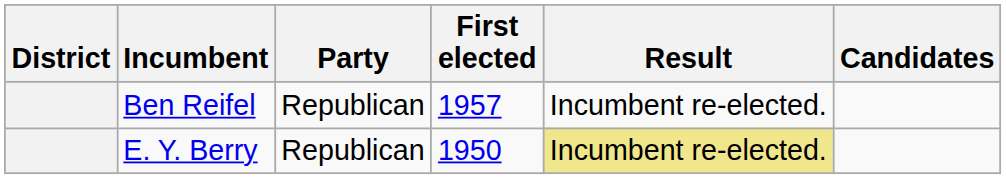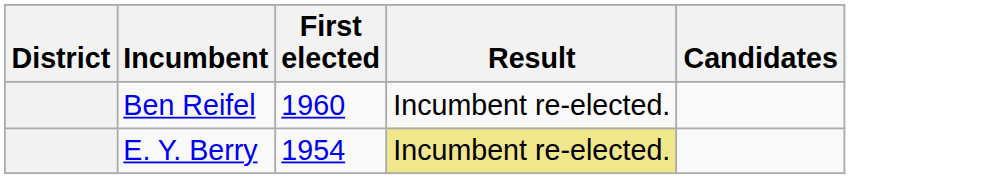 <table class=wikitable>
 <tr valign=bottom>
 <th>District</th>
 <th>Incumbent</th>
-<th>Party</th>
 <th>First<br>elected</th>
 <th>Result</th>
 <th>Candidates</th>
 </tr>
 <tr>
 <th></th>
 <td><a href='#'>Ben Reifel</a></td>
-<td>Republican</td>
-<td><a href='#'>1957</a></td>
+<td><a href='#'>1960</a></td>
 <td>Incumbent re-elected.</td>
 <td nowrap></td>
 </tr>
 <tr>
 <th></th>
 <td><a href='#'>E. Y. Berry</a></td>
-<td>Republican</td>
-<td><a href='#'>1950</a></td>
+<td><a href='#'>1954</a></td>
 <td style="background: khaki;">Incumbent re-elected.</td>
 <td nowrap></td>
 </tr>
 </table>
